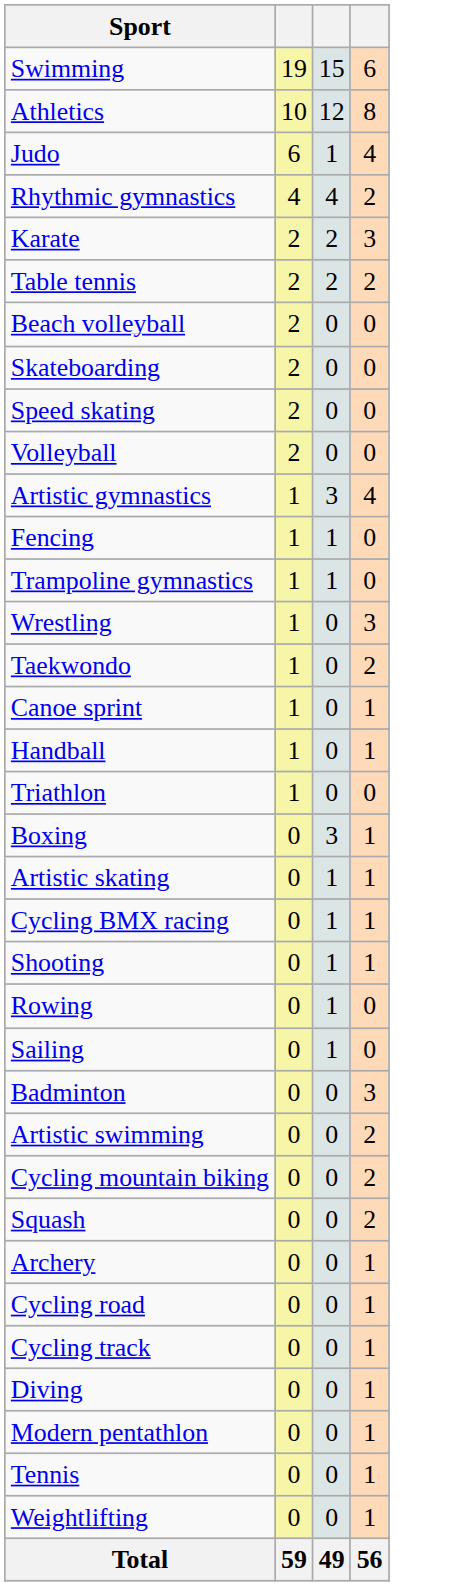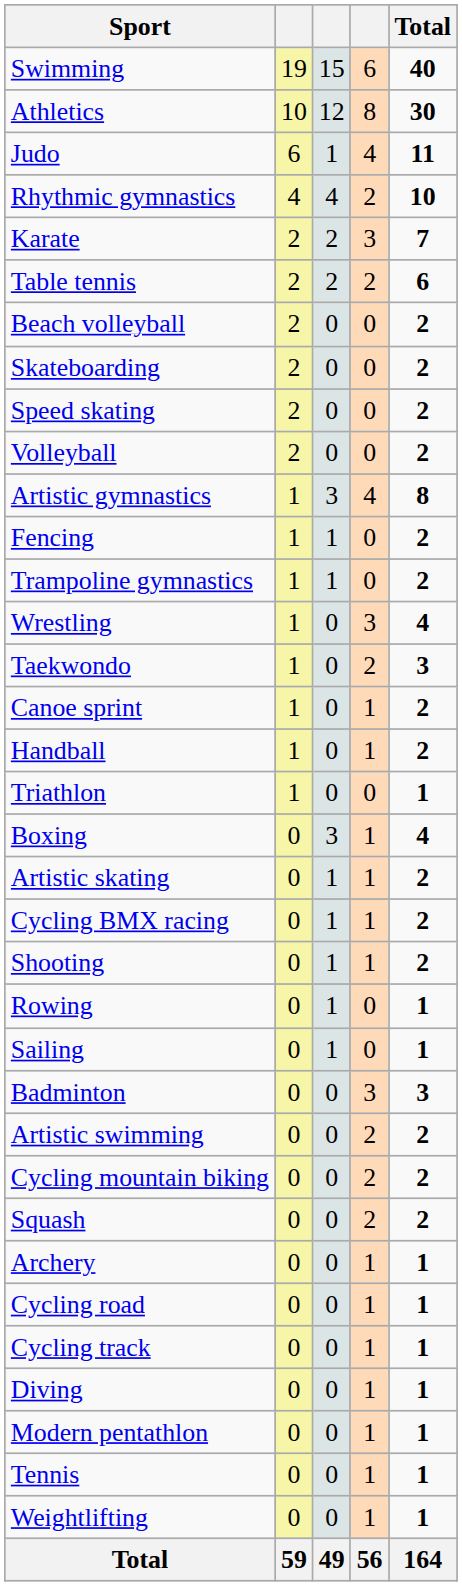 <table class="wikitable sortable" style="text-align:center; font-size: 95%">
 <tr>
 <th>Sport</th>
 <th></th>
 <th></th>
 <th></th>
+<th>Total</th>
 </tr>
 <tr>
 <td align=left><a href='#'>Swimming</a></td>
 <td bgcolor=#f7f6a8>19</td>
 <td bgcolor=#dce5e5>15</td>
 <td bgcolor=#ffdab9>6</td>
+<td><strong>40</strong></td>
 </tr>
 <tr>
 <td align=left><a href='#'>Athletics</a></td>
 <td bgcolor=#f7f6a8>10</td>
 <td bgcolor=#dce5e5>12</td>
 <td bgcolor=#ffdab9>8</td>
+<td><strong>30</strong></td>
 </tr>
 <tr>
 <td align=left><a href='#'>Judo</a></td>
 <td bgcolor=#f7f6a8>6</td>
 <td bgcolor=#dce5e5>1</td>
 <td bgcolor=#ffdab9>4</td>
+<td><strong>11</strong></td>
 </tr>
 <tr>
 <td align=left><a href='#'>Rhythmic gymnastics</a></td>
 <td bgcolor=#f7f6a8>4</td>
 <td bgcolor=#dce5e5>4</td>
 <td bgcolor=#ffdab9>2</td>
+<td><strong>10</strong></td>
 </tr>
 <tr>
 <td align=left><a href='#'>Karate</a></td>
 <td bgcolor=#f7f6a8>2</td>
 <td bgcolor=#dce5e5>2</td>
 <td bgcolor=#ffdab9>3</td>
+<td><strong>7</strong></td>
 </tr>
 <tr>
 <td align=left><a href='#'>Table tennis</a></td>
 <td bgcolor=#f7f6a8>2</td>
 <td bgcolor=#dce5e5>2</td>
 <td bgcolor=#ffdab9>2</td>
+<td><strong>6</strong></td>
 </tr>
 <tr>
 <td align=left><a href='#'>Beach volleyball</a></td>
 <td bgcolor=#f7f6a8>2</td>
 <td bgcolor=#dce5e5>0</td>
 <td bgcolor=#ffdab9>0</td>
+<td><strong>2</strong></td>
 </tr>
 <tr>
 <td align=left><a href='#'>Skateboarding</a></td>
 <td bgcolor=#f7f6a8>2</td>
 <td bgcolor=#dce5e5>0</td>
 <td bgcolor=#ffdab9>0</td>
+<td><strong>2</strong></td>
 </tr>
 <tr>
 <td align=left><a href='#'>Speed skating</a></td>
 <td bgcolor=#f7f6a8>2</td>
 <td bgcolor=#dce5e5>0</td>
 <td bgcolor=#ffdab9>0</td>
+<td><strong>2</strong></td>
 </tr>
 <tr>
 <td align=left><a href='#'>Volleyball</a></td>
 <td bgcolor=#f7f6a8>2</td>
 <td bgcolor=#dce5e5>0</td>
 <td bgcolor=#ffdab9>0</td>
+<td><strong>2</strong></td>
 </tr>
 <tr>
 <td align=left><a href='#'>Artistic gymnastics</a></td>
 <td bgcolor=#f7f6a8>1</td>
 <td bgcolor=#dce5e5>3</td>
 <td bgcolor=#ffdab9>4</td>
+<td><strong>8</strong></td>
 </tr>
 <tr>
 <td align=left><a href='#'>Fencing</a></td>
 <td bgcolor=#f7f6a8>1</td>
 <td bgcolor=#dce5e5>1</td>
 <td bgcolor=#ffdab9>0</td>
+<td><strong>2</strong></td>
 </tr>
 <tr>
 <td align=left><a href='#'>Trampoline gymnastics</a></td>
 <td bgcolor=#f7f6a8>1</td>
 <td bgcolor=#dce5e5>1</td>
 <td bgcolor=#ffdab9>0</td>
+<td><strong>2</strong></td>
 </tr>
 <tr>
 <td align=left><a href='#'>Wrestling</a></td>
 <td bgcolor=#f7f6a8>1</td>
 <td bgcolor=#dce5e5>0</td>
 <td bgcolor=#ffdab9>3</td>
+<td><strong>4</strong></td>
 </tr>
 <tr>
 <td align=left><a href='#'>Taekwondo</a></td>
 <td bgcolor=#f7f6a8>1</td>
 <td bgcolor=#dce5e5>0</td>
 <td bgcolor=#ffdab9>2</td>
+<td><strong>3</strong></td>
 </tr>
 <tr>
 <td align=left><a href='#'>Canoe sprint</a></td>
 <td bgcolor=#f7f6a8>1</td>
 <td bgcolor=#dce5e5>0</td>
 <td bgcolor=#ffdab9>1</td>
+<td><strong>2</strong></td>
 </tr>
 <tr>
 <td align=left><a href='#'>Handball</a></td>
 <td bgcolor=#f7f6a8>1</td>
 <td bgcolor=#dce5e5>0</td>
 <td bgcolor=#ffdab9>1</td>
+<td><strong>2</strong></td>
 </tr>
 <tr>
 <td align=left><a href='#'>Triathlon</a></td>
 <td bgcolor=#f7f6a8>1</td>
 <td bgcolor=#dce5e5>0</td>
 <td bgcolor=#ffdab9>0</td>
+<td><strong>1</strong></td>
 </tr>
 <tr>
 <td align=left><a href='#'>Boxing</a></td>
 <td bgcolor=#f7f6a8>0</td>
 <td bgcolor=#dce5e5>3</td>
 <td bgcolor=#ffdab9>1</td>
+<td><strong>4</strong></td>
 </tr>
 <tr>
 <td align=left><a href='#'>Artistic skating</a></td>
 <td bgcolor=#f7f6a8>0</td>
 <td bgcolor=#dce5e5>1</td>
 <td bgcolor=#ffdab9>1</td>
+<td><strong>2</strong></td>
 </tr>
 <tr>
 <td align=left><a href='#'>Cycling BMX racing</a></td>
 <td bgcolor=#f7f6a8>0</td>
 <td bgcolor=#dce5e5>1</td>
 <td bgcolor=#ffdab9>1</td>
+<td><strong>2</strong></td>
 </tr>
 <tr>
 <td align=left><a href='#'>Shooting</a></td>
 <td bgcolor=#f7f6a8>0</td>
 <td bgcolor=#dce5e5>1</td>
 <td bgcolor=#ffdab9>1</td>
+<td><strong>2</strong></td>
 </tr>
 <tr>
 <td align=left><a href='#'>Rowing</a></td>
 <td bgcolor=#f7f6a8>0</td>
 <td bgcolor=#dce5e5>1</td>
 <td bgcolor=#ffdab9>0</td>
+<td><strong>1</strong></td>
 </tr>
 <tr>
 <td align=left><a href='#'>Sailing</a></td>
 <td bgcolor=#f7f6a8>0</td>
 <td bgcolor=#dce5e5>1</td>
 <td bgcolor=#ffdab9>0</td>
+<td><strong>1</strong></td>
 </tr>
 <tr>
 <td align=left><a href='#'>Badminton</a></td>
 <td bgcolor=#f7f6a8>0</td>
 <td bgcolor=#dce5e5>0</td>
 <td bgcolor=#ffdab9>3</td>
+<td><strong>3</strong></td>
 </tr>
 <tr>
 <td align=left><a href='#'>Artistic swimming</a></td>
 <td bgcolor=#f7f6a8>0</td>
 <td bgcolor=#dce5e5>0</td>
 <td bgcolor=#ffdab9>2</td>
+<td><strong>2</strong></td>
 </tr>
 <tr>
 <td align=left><a href='#'>Cycling mountain biking</a></td>
 <td bgcolor=#f7f6a8>0</td>
 <td bgcolor=#dce5e5>0</td>
 <td bgcolor=#ffdab9>2</td>
+<td><strong>2</strong></td>
 </tr>
 <tr>
 <td align=left><a href='#'>Squash</a></td>
 <td bgcolor=#f7f6a8>0</td>
 <td bgcolor=#dce5e5>0</td>
 <td bgcolor=#ffdab9>2</td>
+<td><strong>2</strong></td>
 </tr>
 <tr>
 <td align=left><a href='#'>Archery</a></td>
 <td bgcolor=#f7f6a8>0</td>
 <td bgcolor=#dce5e5>0</td>
 <td bgcolor=#ffdab9>1</td>
+<td><strong>1</strong></td>
 </tr>
 <tr>
 <td align=left><a href='#'>Cycling road</a></td>
 <td bgcolor=#f7f6a8>0</td>
 <td bgcolor=#dce5e5>0</td>
 <td bgcolor=#ffdab9>1</td>
+<td><strong>1</strong></td>
 </tr>
 <tr>
 <td align=left><a href='#'>Cycling track</a></td>
 <td bgcolor=#f7f6a8>0</td>
 <td bgcolor=#dce5e5>0</td>
 <td bgcolor=#ffdab9>1</td>
+<td><strong>1</strong></td>
 </tr>
 <tr>
 <td align=left><a href='#'>Diving</a></td>
 <td bgcolor=#f7f6a8>0</td>
 <td bgcolor=#dce5e5>0</td>
 <td bgcolor=#ffdab9>1</td>
+<td><strong>1</strong></td>
 </tr>
 <tr>
 <td align=left><a href='#'>Modern pentathlon</a></td>
 <td bgcolor=#f7f6a8>0</td>
 <td bgcolor=#dce5e5>0</td>
 <td bgcolor=#ffdab9>1</td>
+<td><strong>1</strong></td>
 </tr>
 <tr>
 <td align=left><a href='#'>Tennis</a></td>
 <td bgcolor=#f7f6a8>0</td>
 <td bgcolor=#dce5e5>0</td>
 <td bgcolor=#ffdab9>1</td>
+<td><strong>1</strong></td>
 </tr>
 <tr>
 <td align=left><a href='#'>Weightlifting</a></td>
 <td bgcolor=#f7f6a8>0</td>
 <td bgcolor=#dce5e5>0</td>
 <td bgcolor=#ffdab9>1</td>
+<td><strong>1</strong></td>
 </tr>
 <tr>
 <th>Total</th>
 <th>59</th>
 <th>49</th>
 <th>56</th>
+<th>164</th>
 </tr>
 </table>
